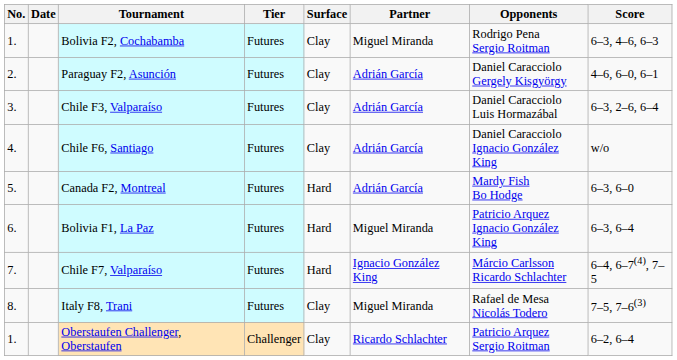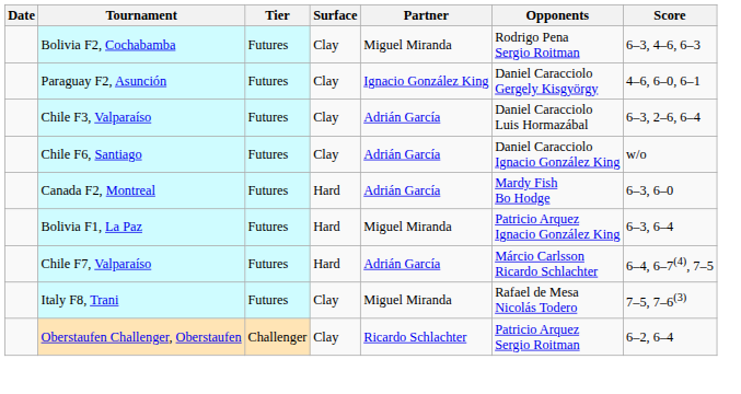 <table class="sortable wikitable">
 <tr>
-<th>No.</th>
 <th>Date</th>
 <th>Tournament</th>
 <th>Tier</th>
 <th>Surface</th>
 <th>Partner</th>
 <th>Opponents</th>
 <th class="unsortable">Score</th>
 </tr>
 <tr>
-<td>1.</td>
 <td></td>
 <td style="background:#cffcff;">Bolivia F2, <a href='#'>Cochabamba</a></td>
 <td style="background:#cffcff;">Futures</td>
 <td>Clay</td>
 <td> Miguel Miranda</td>
 <td> Rodrigo Pena <br>  <a href='#'>Sergio Roitman</a></td>
 <td>6–3, 4–6, 6–3</td>
 </tr>
 <tr>
-<td>2.</td>
 <td></td>
 <td style="background:#cffcff;">Paraguay F2, <a href='#'>Asunción</a></td>
 <td style="background:#cffcff;">Futures</td>
 <td>Clay</td>
-<td> <a href='#'>Adrián García</a></td>
+<td> <a href='#'>Ignacio González King</a></td>
 <td> Daniel Caracciolo <br>  <a href='#'>Gergely Kisgyörgy</a></td>
 <td>4–6, 6–0, 6–1</td>
 </tr>
 <tr>
-<td>3.</td>
 <td></td>
 <td style="background:#cffcff;">Chile F3, <a href='#'>Valparaíso</a></td>
 <td style="background:#cffcff;">Futures</td>
 <td>Clay</td>
 <td> <a href='#'>Adrián García</a></td>
 <td> Daniel Caracciolo <br>  Luis Hormazábal</td>
 <td>6–3, 2–6, 6–4</td>
 </tr>
 <tr>
-<td>4.</td>
 <td></td>
 <td style="background:#cffcff;">Chile F6, <a href='#'>Santiago</a></td>
 <td style="background:#cffcff;">Futures</td>
 <td>Clay</td>
 <td> <a href='#'>Adrián García</a></td>
 <td> Daniel Caracciolo <br>  <a href='#'>Ignacio González King</a></td>
 <td>w/o</td>
 </tr>
 <tr>
-<td>5.</td>
 <td></td>
 <td style="background:#cffcff;">Canada F2, <a href='#'>Montreal</a></td>
 <td style="background:#cffcff;">Futures</td>
 <td>Hard</td>
 <td> <a href='#'>Adrián García</a></td>
 <td> <a href='#'>Mardy Fish</a> <br>  <a href='#'>Bo Hodge</a></td>
 <td>6–3, 6–0</td>
 </tr>
 <tr>
-<td>6.</td>
 <td></td>
 <td style="background:#cffcff;">Bolivia F1, <a href='#'>La Paz</a></td>
 <td style="background:#cffcff;">Futures</td>
 <td>Hard</td>
 <td> Miguel Miranda</td>
 <td> <a href='#'>Patricio Arquez</a> <br>  <a href='#'>Ignacio González King</a></td>
 <td>6–3, 6–4</td>
 </tr>
 <tr>
-<td>7.</td>
 <td></td>
 <td style="background:#cffcff;">Chile F7, <a href='#'>Valparaíso</a></td>
 <td style="background:#cffcff;">Futures</td>
 <td>Hard</td>
-<td> <a href='#'>Ignacio González King</a></td>
+<td> <a href='#'>Adrián García</a></td>
 <td> <a href='#'>Márcio Carlsson</a> <br>  <a href='#'>Ricardo Schlachter</a></td>
 <td>6–4, 6–7<sup>(4)</sup>, 7–5</td>
 </tr>
 <tr>
-<td>8.</td>
 <td></td>
 <td style="background:#cffcff;">Italy F8, <a href='#'>Trani</a></td>
 <td style="background:#cffcff;">Futures</td>
 <td>Clay</td>
 <td> Miguel Miranda</td>
 <td> Rafael de Mesa <br>  <a href='#'>Nicolás Todero</a></td>
 <td>7–5, 7–6<sup>(3)</sup></td>
 </tr>
 <tr>
-<td>1.</td>
 <td></td>
 <td style="background:moccasin;"><a href='#'>Oberstaufen Challenger</a>, <a href='#'>Oberstaufen</a></td>
 <td style="background:moccasin;">Challenger</td>
 <td>Clay</td>
 <td> <a href='#'>Ricardo Schlachter</a></td>
 <td> <a href='#'>Patricio Arquez</a> <br>  <a href='#'>Sergio Roitman</a></td>
 <td>6–2, 6–4</td>
 </tr>
 </table>
